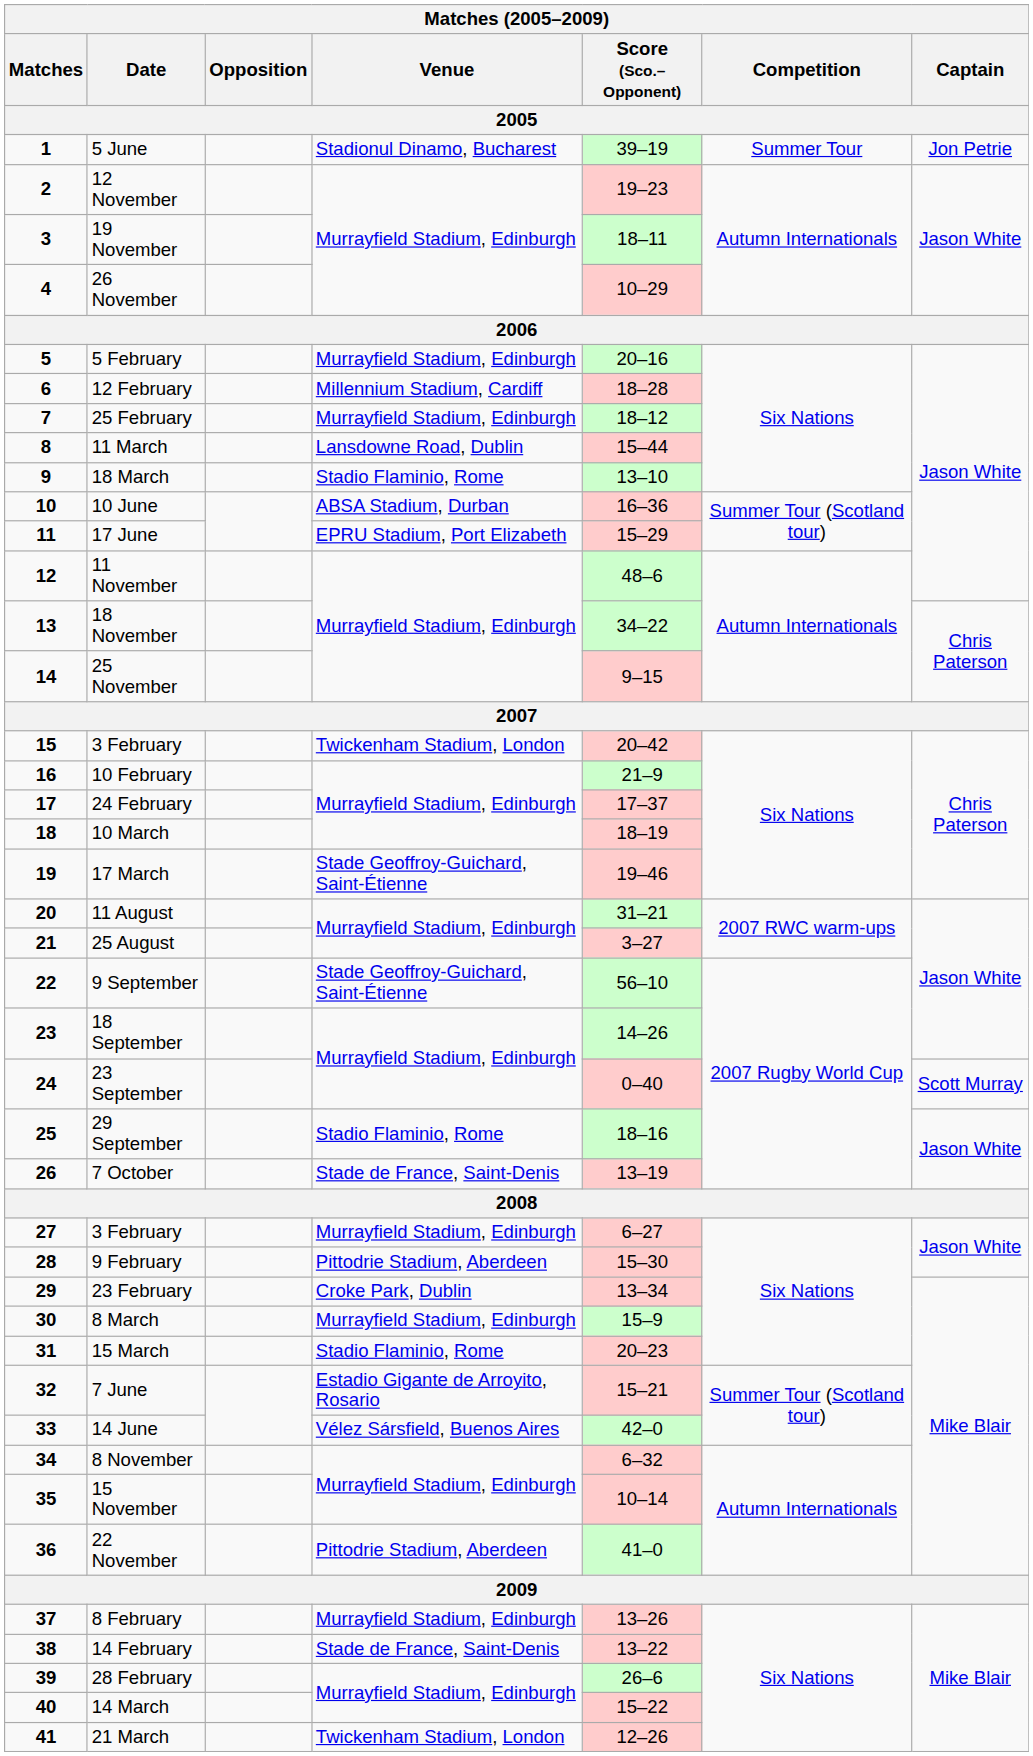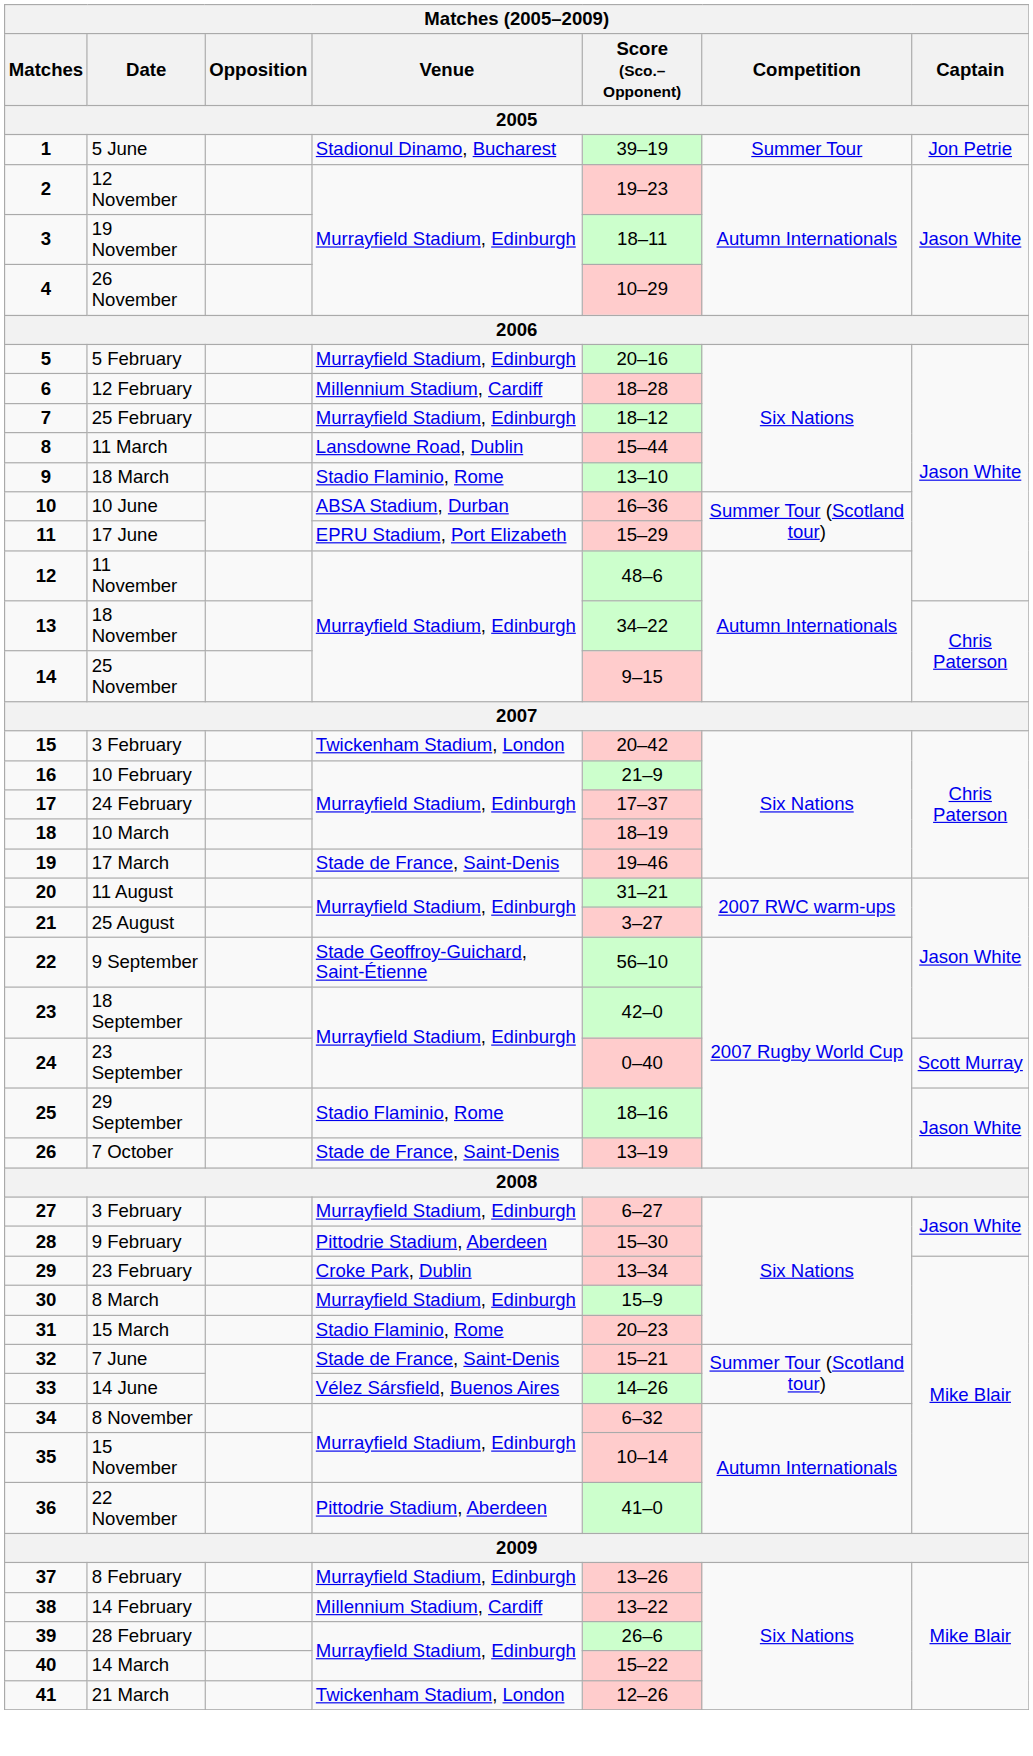 <table class="wikitable collapsible collapsed" style="width:100%">
 <tr>
 <th colspan=7>Matches (2005–2009)</th>
 </tr>
 <tr>
 <th>Matches</th>
 <th>Date</th>
 <th>Opposition</th>
 <th>Venue</th>
 <th>Score<br><small>(Sco.–Opponent)</small></th>
 <th>Competition</th>
 <th>Captain</th>
 </tr>
 <tr>
 <th colspan=7>2005</th>
 </tr>
 <tr>
 <td align=center><strong>1</strong></td>
 <td>5 June</td>
 <td></td>
 <td><a href='#'>Stadionul Dinamo</a>, <a href='#'>Bucharest</a></td>
 <td align=center bgcolor=#CCFFCC>39–19</td>
 <td align=center><a href='#'>Summer Tour</a></td>
 <td align=center><a href='#'>Jon Petrie</a></td>
 </tr>
 <tr>
 <td align=center><strong>2</strong></td>
 <td>12 November</td>
 <td></td>
 <td rowspan=3><a href='#'>Murrayfield Stadium</a>, <a href='#'>Edinburgh</a></td>
 <td align=center bgcolor=#FFCCCC>19–23</td>
 <td align=center rowspan=3><a href='#'>Autumn Internationals</a></td>
 <td align=center rowspan=3><a href='#'>Jason White</a></td>
 </tr>
 <tr>
 <td align=center><strong>3</strong></td>
 <td>19 November</td>
 <td></td>
 <td align=center bgcolor=#CCFFCC>18–11</td>
 </tr>
 <tr>
 <td align=center><strong>4</strong></td>
 <td>26 November</td>
 <td></td>
 <td align=center bgcolor=#FFCCCC>10–29</td>
 </tr>
 <tr>
 <th colspan=7>2006</th>
 </tr>
 <tr>
 <td align=center><strong>5</strong></td>
 <td>5 February</td>
 <td></td>
 <td><a href='#'>Murrayfield Stadium</a>, <a href='#'>Edinburgh</a></td>
 <td align=center bgcolor=#CCFFCC>20–16</td>
 <td align=center rowspan=5><a href='#'>Six Nations</a></td>
 <td align=center rowspan=8><a href='#'>Jason White</a></td>
 </tr>
 <tr>
 <td align=center><strong>6</strong></td>
 <td>12 February</td>
 <td></td>
 <td><a href='#'>Millennium Stadium</a>, <a href='#'>Cardiff</a></td>
 <td align=center bgcolor=#FFCCCC>18–28</td>
 </tr>
 <tr>
 <td align=center><strong>7</strong></td>
 <td>25 February</td>
 <td></td>
 <td><a href='#'>Murrayfield Stadium</a>, <a href='#'>Edinburgh</a></td>
 <td align=center bgcolor=#CCFFCC>18–12</td>
 </tr>
 <tr>
 <td align=center><strong>8</strong></td>
 <td>11 March</td>
 <td></td>
 <td><a href='#'>Lansdowne Road</a>, <a href='#'>Dublin</a></td>
 <td align=center bgcolor=#FFCCCC>15–44</td>
 </tr>
 <tr>
 <td align=center><strong>9</strong></td>
 <td>18 March</td>
 <td></td>
 <td><a href='#'>Stadio Flaminio</a>, <a href='#'>Rome</a></td>
 <td align=center bgcolor=#CCFFCC>13–10</td>
 </tr>
 <tr>
 <td align=center><strong>10</strong></td>
 <td>10 June</td>
 <td rowspan=2></td>
 <td><a href='#'>ABSA Stadium</a>, <a href='#'>Durban</a></td>
 <td align=center bgcolor=#FFCCCC>16–36</td>
 <td align=center rowspan=2><a href='#'>Summer Tour</a> (<a href='#'>Scotland tour</a>)</td>
 </tr>
 <tr>
 <td align=center><strong>11</strong></td>
 <td>17 June</td>
 <td><a href='#'>EPRU Stadium</a>, <a href='#'>Port Elizabeth</a></td>
 <td align=center bgcolor=#FFCCCC>15–29</td>
 </tr>
 <tr>
 <td align=center><strong>12</strong></td>
 <td>11 November</td>
 <td></td>
 <td rowspan=3><a href='#'>Murrayfield Stadium</a>, <a href='#'>Edinburgh</a></td>
 <td align=center bgcolor=#CCFFCC>48–6</td>
 <td align=center rowspan=3><a href='#'>Autumn Internationals</a></td>
 </tr>
 <tr>
 <td align=center><strong>13</strong></td>
 <td>18 November</td>
 <td></td>
 <td align=center bgcolor=#CCFFCC>34–22</td>
 <td align=center rowspan=2><a href='#'>Chris Paterson</a></td>
 </tr>
 <tr>
 <td align=center><strong>14</strong></td>
 <td>25 November</td>
 <td></td>
 <td align=center bgcolor=#FFCCCC>9–15</td>
 </tr>
 <tr>
 <th colspan=7>2007</th>
 </tr>
 <tr>
 <td align=center><strong>15</strong></td>
 <td>3 February</td>
 <td></td>
 <td><a href='#'>Twickenham Stadium</a>, <a href='#'>London</a></td>
 <td align=center bgcolor=#FFCCCC>20–42</td>
 <td align=center rowspan=5><a href='#'>Six Nations</a></td>
 <td align=center rowspan=5><a href='#'>Chris Paterson</a></td>
 </tr>
 <tr>
 <td align=center><strong>16</strong></td>
 <td>10 February</td>
 <td></td>
 <td rowspan=3><a href='#'>Murrayfield Stadium</a>, <a href='#'>Edinburgh</a></td>
 <td align=center bgcolor=#CCFFCC>21–9</td>
 </tr>
 <tr>
 <td align=center><strong>17</strong></td>
 <td>24 February</td>
 <td></td>
 <td align=center bgcolor=#FFCCCC>17–37</td>
 </tr>
 <tr>
 <td align=center><strong>18</strong></td>
 <td>10 March</td>
 <td></td>
 <td align=center bgcolor=#FFCCCC>18–19</td>
 </tr>
 <tr>
 <td align=center><strong>19</strong></td>
 <td>17 March</td>
 <td></td>
-<td><a href='#'>Stade Geoffroy-Guichard</a>, <a href='#'>Saint-Étienne</a></td>
+<td><a href='#'>Stade de France</a>, <a href='#'>Saint-Denis</a></td>
 <td align=center bgcolor=#FFCCCC>19–46</td>
 </tr>
 <tr>
 <td align=center><strong>20</strong></td>
 <td>11 August</td>
 <td></td>
 <td rowspan=2><a href='#'>Murrayfield Stadium</a>, <a href='#'>Edinburgh</a></td>
 <td align=center bgcolor=#CCFFCC>31–21</td>
 <td align=center rowspan=2><a href='#'>2007 RWC warm-ups</a></td>
 <td align=center rowspan=4><a href='#'>Jason White</a></td>
 </tr>
 <tr>
 <td align=center><strong>21</strong></td>
 <td>25 August</td>
 <td></td>
 <td align=center bgcolor=#FFCCCC>3–27</td>
 </tr>
 <tr>
 <td align=center><strong>22</strong></td>
 <td>9 September</td>
 <td></td>
 <td><a href='#'>Stade Geoffroy-Guichard</a>, <a href='#'>Saint-Étienne</a></td>
 <td align=center bgcolor=#CCFFCC>56–10</td>
 <td align=center rowspan=5><a href='#'>2007 Rugby World Cup</a></td>
 </tr>
 <tr>
 <td align=center><strong>23</strong></td>
 <td>18 September</td>
 <td></td>
 <td rowspan=2><a href='#'>Murrayfield Stadium</a>, <a href='#'>Edinburgh</a></td>
-<td align=center bgcolor=#CCFFCC>14–26</td>
+<td align=center bgcolor=#CCFFCC>42–0</td>
 </tr>
 <tr>
 <td align=center><strong>24</strong></td>
 <td>23 September</td>
 <td></td>
 <td align=center bgcolor=#FFCCCC>0–40</td>
 <td align=center><a href='#'>Scott Murray</a></td>
 </tr>
 <tr>
 <td align=center><strong>25</strong></td>
 <td>29 September</td>
 <td></td>
 <td><a href='#'>Stadio Flaminio</a>, <a href='#'>Rome</a></td>
 <td align=center bgcolor=#CCFFCC>18–16</td>
 <td align=center rowspan=2><a href='#'>Jason White</a></td>
 </tr>
 <tr>
 <td align=center><strong>26</strong></td>
 <td>7 October</td>
 <td></td>
 <td><a href='#'>Stade de France</a>, <a href='#'>Saint-Denis</a></td>
 <td align=center bgcolor=#FFCCCC>13–19</td>
 </tr>
 <tr>
 <th colspan=7>2008</th>
 </tr>
 <tr>
 <td align=center><strong>27</strong></td>
 <td>3 February</td>
 <td></td>
 <td><a href='#'>Murrayfield Stadium</a>, <a href='#'>Edinburgh</a></td>
 <td align=center bgcolor=#FFCCCC>6–27</td>
 <td align=center rowspan=5><a href='#'>Six Nations</a></td>
 <td align=center rowspan=2><a href='#'>Jason White</a></td>
 </tr>
 <tr>
 <td align=center><strong>28</strong></td>
 <td>9 February</td>
 <td></td>
 <td><a href='#'>Pittodrie Stadium</a>, <a href='#'>Aberdeen</a></td>
 <td align=center bgcolor=#FFCCCC>15–30</td>
 </tr>
 <tr>
 <td align=center><strong>29</strong></td>
 <td>23 February</td>
 <td></td>
 <td><a href='#'>Croke Park</a>, <a href='#'>Dublin</a></td>
 <td align=center bgcolor=#FFCCCC>13–34</td>
 <td align=center rowspan=8><a href='#'>Mike Blair</a></td>
 </tr>
 <tr>
 <td align=center><strong>30</strong></td>
 <td>8 March</td>
 <td></td>
 <td><a href='#'>Murrayfield Stadium</a>, <a href='#'>Edinburgh</a></td>
 <td align=center bgcolor=#CCFFCC>15–9</td>
 </tr>
 <tr>
 <td align=center><strong>31</strong></td>
 <td>15 March</td>
 <td></td>
 <td><a href='#'>Stadio Flaminio</a>, <a href='#'>Rome</a></td>
 <td align=center bgcolor=#FFCCCC>20–23</td>
 </tr>
 <tr>
 <td align=center><strong>32</strong></td>
 <td>7 June</td>
 <td rowspan=2></td>
-<td><a href='#'>Estadio Gigante de Arroyito</a>, <a href='#'>Rosario</a></td>
+<td><a href='#'>Stade de France</a>, <a href='#'>Saint-Denis</a></td>
 <td align=center bgcolor=#FFCCCC>15–21</td>
 <td align=center rowspan=2><a href='#'>Summer Tour</a> (<a href='#'>Scotland tour</a>)</td>
 </tr>
 <tr>
 <td align=center><strong>33</strong></td>
 <td>14 June</td>
 <td><a href='#'>Vélez Sársfield</a>, <a href='#'>Buenos Aires</a></td>
-<td align=center bgcolor=#CCFFCC>42–0</td>
+<td align=center bgcolor=#CCFFCC>14–26</td>
 </tr>
 <tr>
 <td align=center><strong>34</strong></td>
 <td>8 November</td>
 <td></td>
 <td rowspan=2><a href='#'>Murrayfield Stadium</a>, <a href='#'>Edinburgh</a></td>
 <td align=center bgcolor=#FFCCCC>6–32</td>
 <td align=center rowspan=3><a href='#'>Autumn Internationals</a></td>
 </tr>
 <tr>
 <td align=center><strong>35</strong></td>
 <td>15 November</td>
 <td></td>
 <td align=center bgcolor=#FFCCCC>10–14</td>
 </tr>
 <tr>
 <td align=center><strong>36</strong></td>
 <td>22 November</td>
 <td></td>
 <td><a href='#'>Pittodrie Stadium</a>, <a href='#'>Aberdeen</a></td>
 <td align=center bgcolor=#CCFFCC>41–0</td>
 </tr>
 <tr>
 <th colspan=7>2009</th>
 </tr>
 <tr>
 <td align=center><strong>37</strong></td>
 <td>8 February</td>
 <td></td>
 <td><a href='#'>Murrayfield Stadium</a>, <a href='#'>Edinburgh</a></td>
 <td align=center bgcolor=#FFCCCC>13–26</td>
 <td align=center rowspan=5><a href='#'>Six Nations</a></td>
 <td align=center rowspan=5><a href='#'>Mike Blair</a></td>
 </tr>
 <tr>
 <td align=center><strong>38</strong></td>
 <td>14 February</td>
 <td></td>
-<td><a href='#'>Stade de France</a>, <a href='#'>Saint-Denis</a></td>
+<td><a href='#'>Millennium Stadium</a>, <a href='#'>Cardiff</a></td>
 <td align=center bgcolor=#FFCCCC>13–22</td>
 </tr>
 <tr>
 <td align=center><strong>39</strong></td>
 <td>28 February</td>
 <td></td>
 <td rowspan=2><a href='#'>Murrayfield Stadium</a>, <a href='#'>Edinburgh</a></td>
 <td align=center bgcolor=#CCFFCC>26–6</td>
 </tr>
 <tr>
 <td align=center><strong>40</strong></td>
 <td>14 March</td>
 <td></td>
 <td align=center bgcolor=#FFCCCC>15–22</td>
 </tr>
 <tr>
 <td align=center><strong>41</strong></td>
 <td>21 March</td>
 <td></td>
 <td><a href='#'>Twickenham Stadium</a>, <a href='#'>London</a></td>
 <td align=center bgcolor=#FFCCCC>12–26</td>
 </tr>
 </table>
